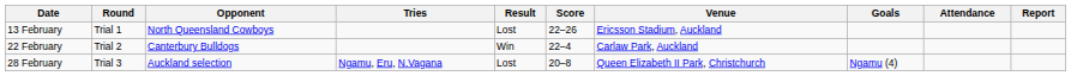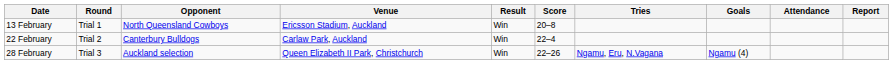 <table class="wikitable"  style="font-size:75%; width:100%;">
 <tr>
 <th>Date</th>
 <th>Round</th>
 <th>Opponent</th>
-<th>Tries</th>
+<th>Venue</th>
 <th>Result</th>
 <th>Score</th>
-<th>Venue</th>
+<th>Tries</th>
 <th>Goals</th>
 <th>Attendance</th>
 <th>Report</th>
 </tr>
 <tr>
 <td>13 February</td>
 <td>Trial 1</td>
 <td> <a href='#'>North Queensland Cowboys</a></td>
+<td><a href='#'>Ericsson Stadium</a>, <a href='#'>Auckland</a></td>
+<td>Win</td>
+<td>20–8</td>
 <td></td>
-<td>Lost</td>
-<td>22–26</td>
-<td><a href='#'>Ericsson Stadium</a>, <a href='#'>Auckland</a></td>
 <td></td>
 <td></td>
 <td></td>
 </tr>
 <tr>
 <td>22 February</td>
 <td>Trial 2</td>
 <td> <a href='#'>Canterbury Bulldogs</a></td>
-<td></td>
+<td><a href='#'>Carlaw Park</a>, <a href='#'>Auckland</a></td>
 <td>Win</td>
 <td>22–4</td>
-<td><a href='#'>Carlaw Park</a>, <a href='#'>Auckland</a></td>
+<td></td>
 <td></td>
 <td></td>
 <td></td>
 </tr>
 <tr>
 <td>28 February</td>
 <td>Trial 3</td>
 <td> <a href='#'>Auckland selection</a></td>
+<td><a href='#'>Queen Elizabeth II Park</a>, <a href='#'>Christchurch</a></td>
+<td>Win</td>
+<td>22–26</td>
 <td><a href='#'>Ngamu</a>, <a href='#'>Eru</a>, <a href='#'>N.Vagana</a></td>
-<td>Lost</td>
-<td>20–8</td>
-<td><a href='#'>Queen Elizabeth II Park</a>, <a href='#'>Christchurch</a></td>
 <td><a href='#'>Ngamu</a> (4)</td>
 <td></td>
 <td></td>
 </tr>
 </table>
